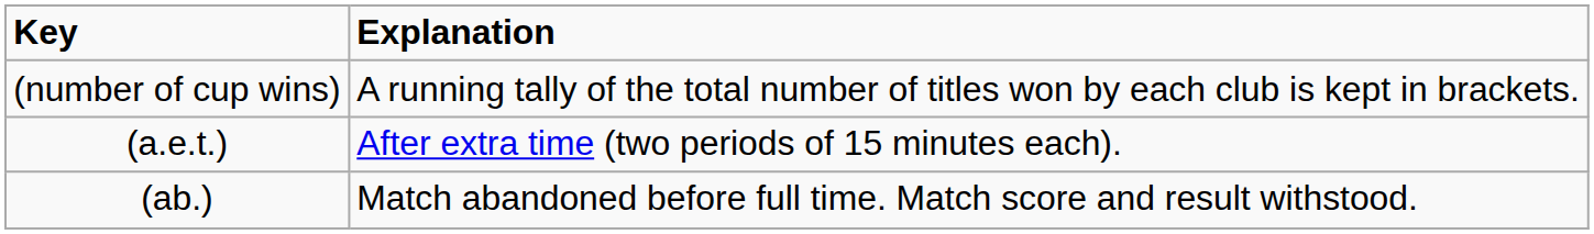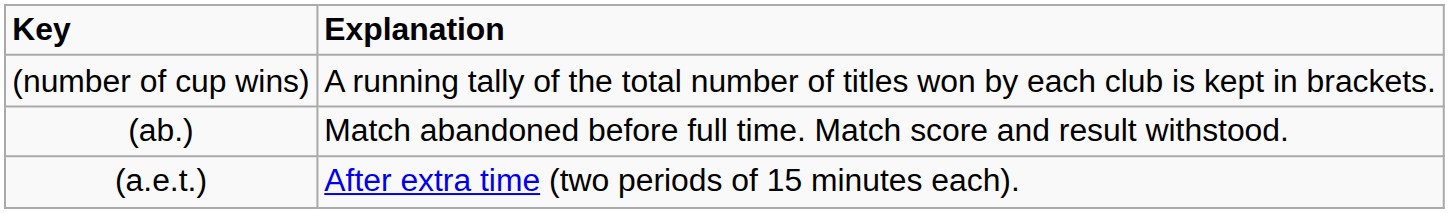 <table class="wikitable">
 <tr>
 <td><strong>Key</strong></td>
 <td><strong>Explanation</strong></td>
 </tr>
 <tr>
 <td align="center">(number of cup wins)</td>
 <td>A running tally of the total number of titles won by each club is kept in brackets.</td>
 </tr>
 <tr>
+<td align="center">(ab.)</td>
+<td>Match abandoned before full time. Match score and result withstood.</td>
+</tr>
+<tr>
 <td align="center">(a.e.t.)</td>
 <td><a href='#'>After extra time</a> (two periods of 15 minutes each).</td>
 </tr>
-<tr>
-<td align="center">(ab.)</td>
-<td>Match abandoned before full time. Match score and result withstood.</td>
-</tr>
 </table>
